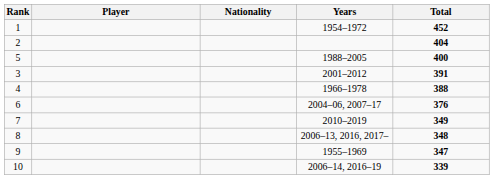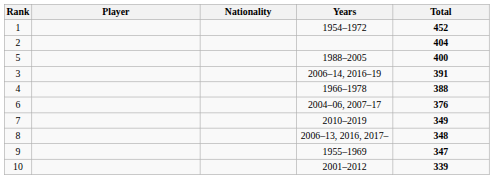 <table class="wikitable sortable" style="text-align:center;width:90%">
 <tr>
 <th width="5%">Rank</th>
 <th width="35%">Player</th>
 <th width="20%">Nationality</th>
 <th width="20%">Years</th>
 <th width="20%">Total</th>
 </tr>
 <tr>
 <td>1</td>
 <td></td>
 <td></td>
 <td>1954–1972</td>
 <td><strong>452</strong></td>
 </tr>
 <tr>
 <td>2</td>
 <td></td>
 <td></td>
 <td></td>
 <td><strong>404</strong></td>
 </tr>
 <tr>
 <td>5</td>
 <td><strong></strong></td>
 <td></td>
 <td>1988–2005</td>
 <td><strong>400</strong></td>
 </tr>
 <tr>
 <td>3</td>
 <td></td>
 <td></td>
-<td>2001–2012</td>
+<td>2006–14, 2016–19</td>
 <td><strong>391</strong></td>
 </tr>
 <tr>
 <td>4</td>
 <td></td>
 <td></td>
 <td>1966–1978</td>
 <td><strong>388</strong></td>
 </tr>
 <tr>
 <td>6</td>
 <td></td>
 <td></td>
 <td>2004–06, 2007–17</td>
 <td><strong>376</strong></td>
 </tr>
 <tr>
 <td>7</td>
 <td><strong></strong></td>
 <td></td>
 <td>2010–2019</td>
 <td><strong>349</strong></td>
 </tr>
 <tr>
 <td>8</td>
 <td></td>
 <td></td>
 <td>2006–13, 2016, 2017–</td>
 <td><strong>348</strong></td>
 </tr>
 <tr>
 <td>9</td>
 <td></td>
 <td></td>
 <td>1955–1969</td>
 <td><strong>347</strong></td>
 </tr>
 <tr>
 <td>10</td>
 <td></td>
 <td></td>
-<td>2006–14, 2016–19</td>
+<td>2001–2012</td>
 <td><strong>339</strong></td>
 </tr>
 </table>
